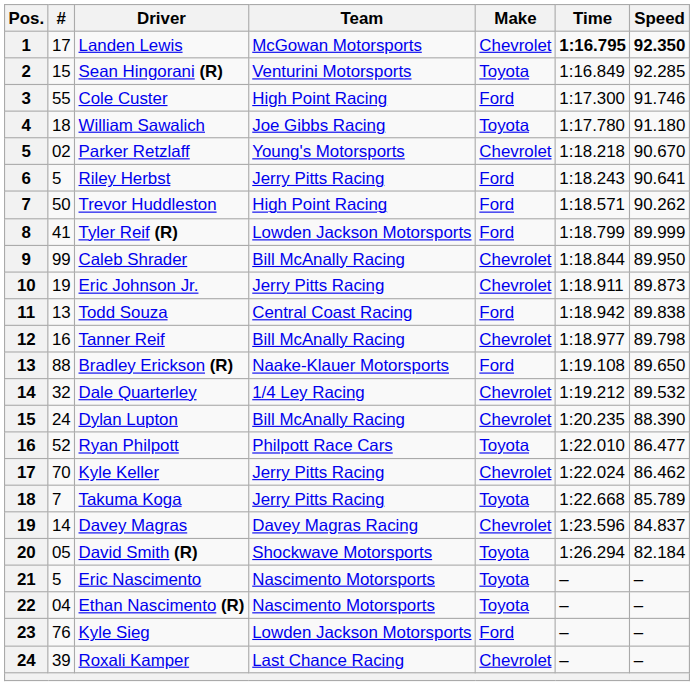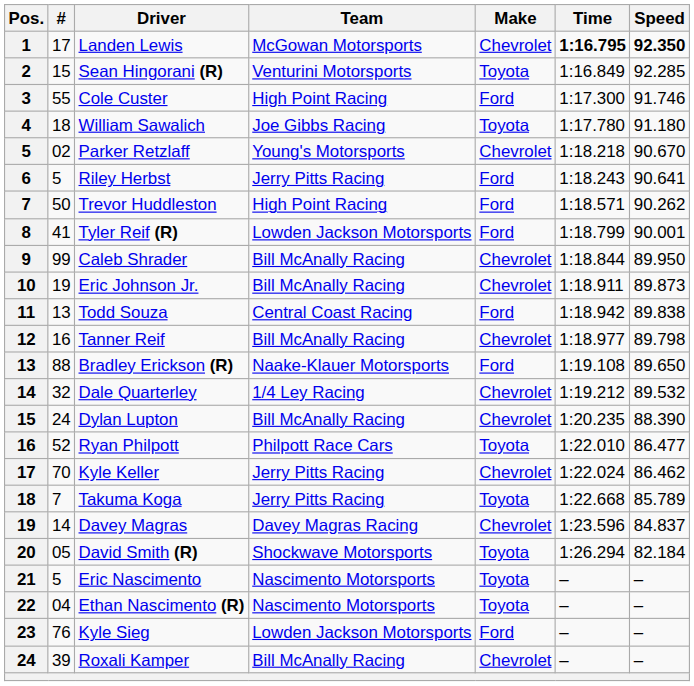 <table class="wikitable" style="font-size:95%">
 <tr>
 <th>Pos.</th>
 <th>#</th>
 <th>Driver</th>
 <th>Team</th>
 <th>Make</th>
 <th>Time</th>
 <th>Speed</th>
 </tr>
 <tr>
 <th>1</th>
 <td>17</td>
 <td><a href='#'>Landen Lewis</a></td>
 <td><a href='#'>McGowan Motorsports</a></td>
 <td><a href='#'>Chevrolet</a></td>
 <td><strong>1:16.795</strong></td>
 <td><strong>92.350</strong></td>
 </tr>
 <tr>
 <th>2</th>
 <td>15</td>
 <td><a href='#'>Sean Hingorani</a> <strong>(R)</strong></td>
 <td><a href='#'>Venturini Motorsports</a></td>
 <td><a href='#'>Toyota</a></td>
 <td>1:16.849</td>
 <td>92.285</td>
 </tr>
 <tr>
 <th>3</th>
 <td>55</td>
 <td><a href='#'>Cole Custer</a></td>
 <td><a href='#'>High Point Racing</a></td>
 <td><a href='#'>Ford</a></td>
 <td>1:17.300</td>
 <td>91.746</td>
 </tr>
 <tr>
 <th>4</th>
 <td>18</td>
 <td><a href='#'>William Sawalich</a></td>
 <td><a href='#'>Joe Gibbs Racing</a></td>
 <td><a href='#'>Toyota</a></td>
 <td>1:17.780</td>
 <td>91.180</td>
 </tr>
 <tr>
 <th>5</th>
 <td>02</td>
 <td><a href='#'>Parker Retzlaff</a></td>
 <td><a href='#'>Young's Motorsports</a></td>
 <td><a href='#'>Chevrolet</a></td>
 <td>1:18.218</td>
 <td>90.670</td>
 </tr>
 <tr>
 <th>6</th>
 <td>5</td>
 <td><a href='#'>Riley Herbst</a></td>
 <td><a href='#'>Jerry Pitts Racing</a></td>
 <td><a href='#'>Ford</a></td>
 <td>1:18.243</td>
 <td>90.641</td>
 </tr>
 <tr>
 <th>7</th>
 <td>50</td>
 <td><a href='#'>Trevor Huddleston</a></td>
 <td><a href='#'>High Point Racing</a></td>
 <td><a href='#'>Ford</a></td>
 <td>1:18.571</td>
 <td>90.262</td>
 </tr>
 <tr>
 <th>8</th>
 <td>41</td>
 <td><a href='#'>Tyler Reif</a> <strong>(R)</strong></td>
 <td><a href='#'>Lowden Jackson Motorsports</a></td>
 <td><a href='#'>Ford</a></td>
 <td>1:18.799</td>
-<td>89.999</td>
+<td>90.001</td>
 </tr>
 <tr>
 <th>9</th>
 <td>99</td>
 <td><a href='#'>Caleb Shrader</a></td>
 <td><a href='#'>Bill McAnally Racing</a></td>
 <td><a href='#'>Chevrolet</a></td>
 <td>1:18.844</td>
 <td>89.950</td>
 </tr>
 <tr>
 <th>10</th>
 <td>19</td>
 <td><a href='#'>Eric Johnson Jr.</a></td>
-<td><a href='#'>Jerry Pitts Racing</a></td>
+<td><a href='#'>Bill McAnally Racing</a></td>
 <td><a href='#'>Chevrolet</a></td>
 <td>1:18.911</td>
 <td>89.873</td>
 </tr>
 <tr>
 <th>11</th>
 <td>13</td>
 <td><a href='#'>Todd Souza</a></td>
 <td><a href='#'>Central Coast Racing</a></td>
 <td><a href='#'>Ford</a></td>
 <td>1:18.942</td>
 <td>89.838</td>
 </tr>
 <tr>
 <th>12</th>
 <td>16</td>
 <td><a href='#'>Tanner Reif</a></td>
 <td><a href='#'>Bill McAnally Racing</a></td>
 <td><a href='#'>Chevrolet</a></td>
 <td>1:18.977</td>
 <td>89.798</td>
 </tr>
 <tr>
 <th>13</th>
 <td>88</td>
 <td><a href='#'>Bradley Erickson</a> <strong>(R)</strong></td>
 <td><a href='#'>Naake-Klauer Motorsports</a></td>
 <td><a href='#'>Ford</a></td>
 <td>1:19.108</td>
 <td>89.650</td>
 </tr>
 <tr>
 <th>14</th>
 <td>32</td>
 <td><a href='#'>Dale Quarterley</a></td>
 <td><a href='#'>1/4 Ley Racing</a></td>
 <td><a href='#'>Chevrolet</a></td>
 <td>1:19.212</td>
 <td>89.532</td>
 </tr>
 <tr>
 <th>15</th>
 <td>24</td>
 <td><a href='#'>Dylan Lupton</a></td>
 <td><a href='#'>Bill McAnally Racing</a></td>
 <td><a href='#'>Chevrolet</a></td>
 <td>1:20.235</td>
 <td>88.390</td>
 </tr>
 <tr>
 <th>16</th>
 <td>52</td>
 <td><a href='#'>Ryan Philpott</a></td>
 <td><a href='#'>Philpott Race Cars</a></td>
 <td><a href='#'>Toyota</a></td>
 <td>1:22.010</td>
 <td>86.477</td>
 </tr>
 <tr>
 <th>17</th>
 <td>70</td>
 <td><a href='#'>Kyle Keller</a></td>
 <td><a href='#'>Jerry Pitts Racing</a></td>
 <td><a href='#'>Chevrolet</a></td>
 <td>1:22.024</td>
 <td>86.462</td>
 </tr>
 <tr>
 <th>18</th>
 <td>7</td>
 <td><a href='#'>Takuma Koga</a></td>
 <td><a href='#'>Jerry Pitts Racing</a></td>
 <td><a href='#'>Toyota</a></td>
 <td>1:22.668</td>
 <td>85.789</td>
 </tr>
 <tr>
 <th>19</th>
 <td>14</td>
 <td><a href='#'>Davey Magras</a></td>
 <td nowrap=""><a href='#'>Davey Magras Racing</a></td>
 <td><a href='#'>Chevrolet</a></td>
 <td>1:23.596</td>
 <td>84.837</td>
 </tr>
 <tr>
 <th>20</th>
 <td>05</td>
 <td><a href='#'>David Smith</a> <strong>(R)</strong></td>
 <td><a href='#'>Shockwave Motorsports</a></td>
 <td><a href='#'>Toyota</a></td>
 <td>1:26.294</td>
 <td>82.184</td>
 </tr>
 <tr>
 <th>21</th>
 <td>5</td>
 <td nowrap=""><a href='#'>Eric Nascimento</a></td>
 <td><a href='#'>Nascimento Motorsports</a></td>
 <td><a href='#'>Toyota</a></td>
 <td>–</td>
 <td>–</td>
 </tr>
 <tr>
 <th>22</th>
 <td>04</td>
 <td><a href='#'>Ethan Nascimento</a> <strong>(R)</strong></td>
 <td><a href='#'>Nascimento Motorsports</a></td>
 <td><a href='#'>Toyota</a></td>
 <td>–</td>
 <td>–</td>
 </tr>
 <tr>
 <th>23</th>
 <td>76</td>
 <td><a href='#'>Kyle Sieg</a></td>
 <td><a href='#'>Lowden Jackson Motorsports</a></td>
 <td><a href='#'>Ford</a></td>
 <td>–</td>
 <td>–</td>
 </tr>
 <tr>
 <th>24</th>
 <td>39</td>
 <td><a href='#'>Roxali Kamper</a></td>
-<td><a href='#'>Last Chance Racing</a></td>
+<td><a href='#'>Bill McAnally Racing</a></td>
 <td><a href='#'>Chevrolet</a></td>
 <td>–</td>
 <td>–</td>
 </tr>
 <tr>
 <th colspan="7"></th>
 </tr>
 </table>
